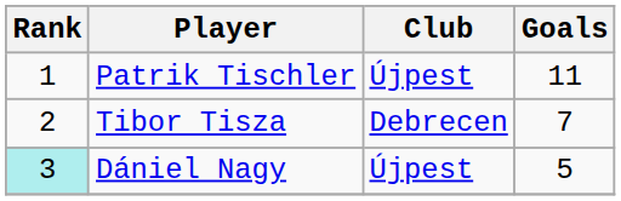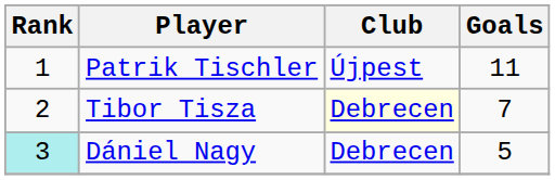 <table class="wikitable" style="text-align:center">
 <tr>
 <th>Rank</th>
 <th>Player</th>
 <th>Club</th>
 <th>Goals</th>
 </tr>
 <tr>
 <td>1</td>
 <td align="left"> <a href='#'>Patrik Tischler</a></td>
 <td align="left"><a href='#'>Újpest</a></td>
 <td>11</td>
 </tr>
 <tr>
 <td>2</td>
 <td align="left"> <a href='#'>Tibor Tisza</a></td>
-<td align="left"><a href='#'>Debrecen</a></td>
+<td align="left" style="background: lightyellow;"><a href='#'>Debrecen</a></td>
 <td>7</td>
 </tr>
 <tr>
 <td style="background: paleturquoise;">3</td>
 <td align="left"> <a href='#'>Dániel Nagy</a></td>
-<td align="left"><a href='#'>Újpest</a></td>
+<td align="left"><a href='#'>Debrecen</a></td>
 <td>5</td>
 </tr>
 <tr>
 </tr>
 </table>
